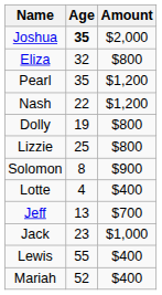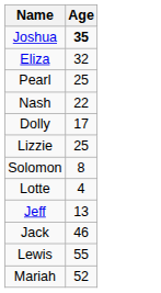 <table class="wikitable sortable floatright" style=text-align:center>
 <tr>
 <th>Name</th>
 <th>Age</th>
-<th>Amount</th>
 </tr>
 <tr>
 <td><a href='#'>Joshua</a></td>
 <td><strong>35</strong></td>
-<td>$2,000</td>
 </tr>
 <tr>
 <td><a href='#'>Eliza</a></td>
 <td>32</td>
-<td>$800</td>
 </tr>
 <tr>
 <td>Pearl</td>
-<td>35</td>
-<td>$1,200</td>
+<td>25</td>
 </tr>
 <tr>
 <td>Nash</td>
 <td>22</td>
-<td>$1,200</td>
 </tr>
 <tr>
 <td>Dolly</td>
-<td>19</td>
-<td>$800</td>
+<td>17</td>
 </tr>
 <tr>
 <td>Lizzie</td>
 <td>25</td>
-<td>$800</td>
 </tr>
 <tr>
 <td>Solomon</td>
 <td>8</td>
-<td>$900</td>
 </tr>
 <tr>
 <td>Lotte</td>
 <td>4</td>
-<td>$400</td>
 </tr>
 <tr>
 <td><a href='#'>Jeff</a></td>
 <td>13</td>
-<td>$700</td>
 </tr>
 <tr>
 <td>Jack</td>
-<td>23</td>
-<td>$1,000</td>
+<td>46</td>
 </tr>
 <tr>
 <td>Lewis</td>
 <td>55</td>
-<td>$400</td>
 </tr>
 <tr>
 <td>Mariah</td>
 <td>52</td>
-<td>$400</td>
 </tr>
 </table>
